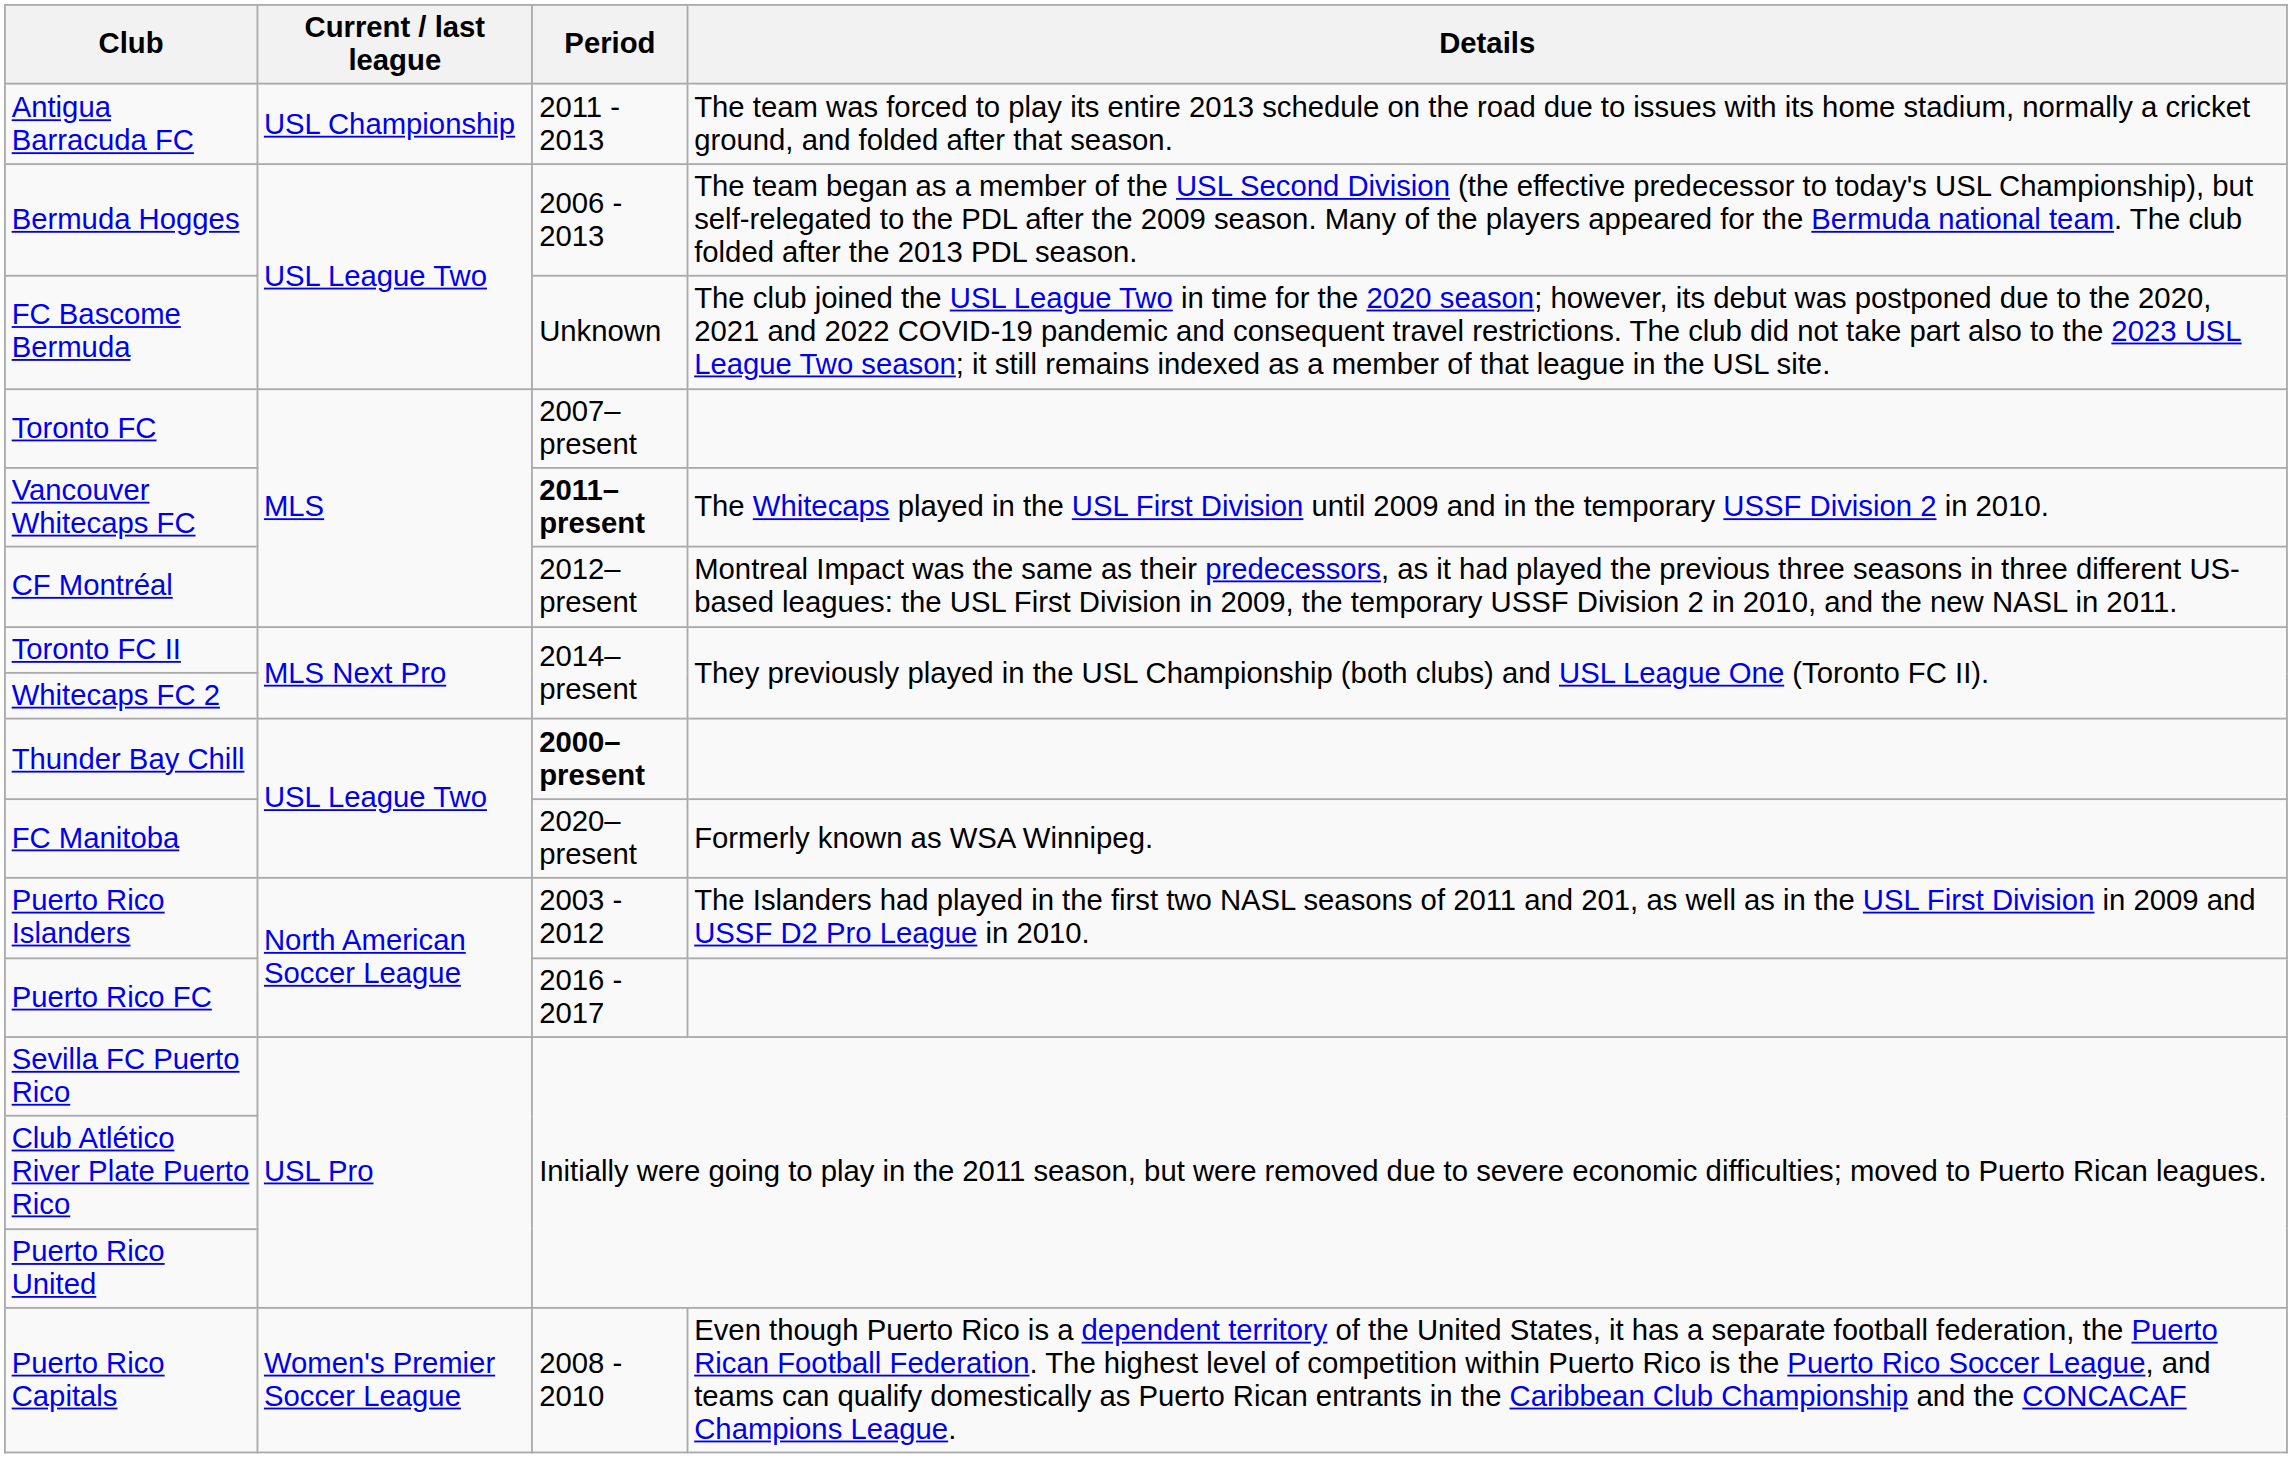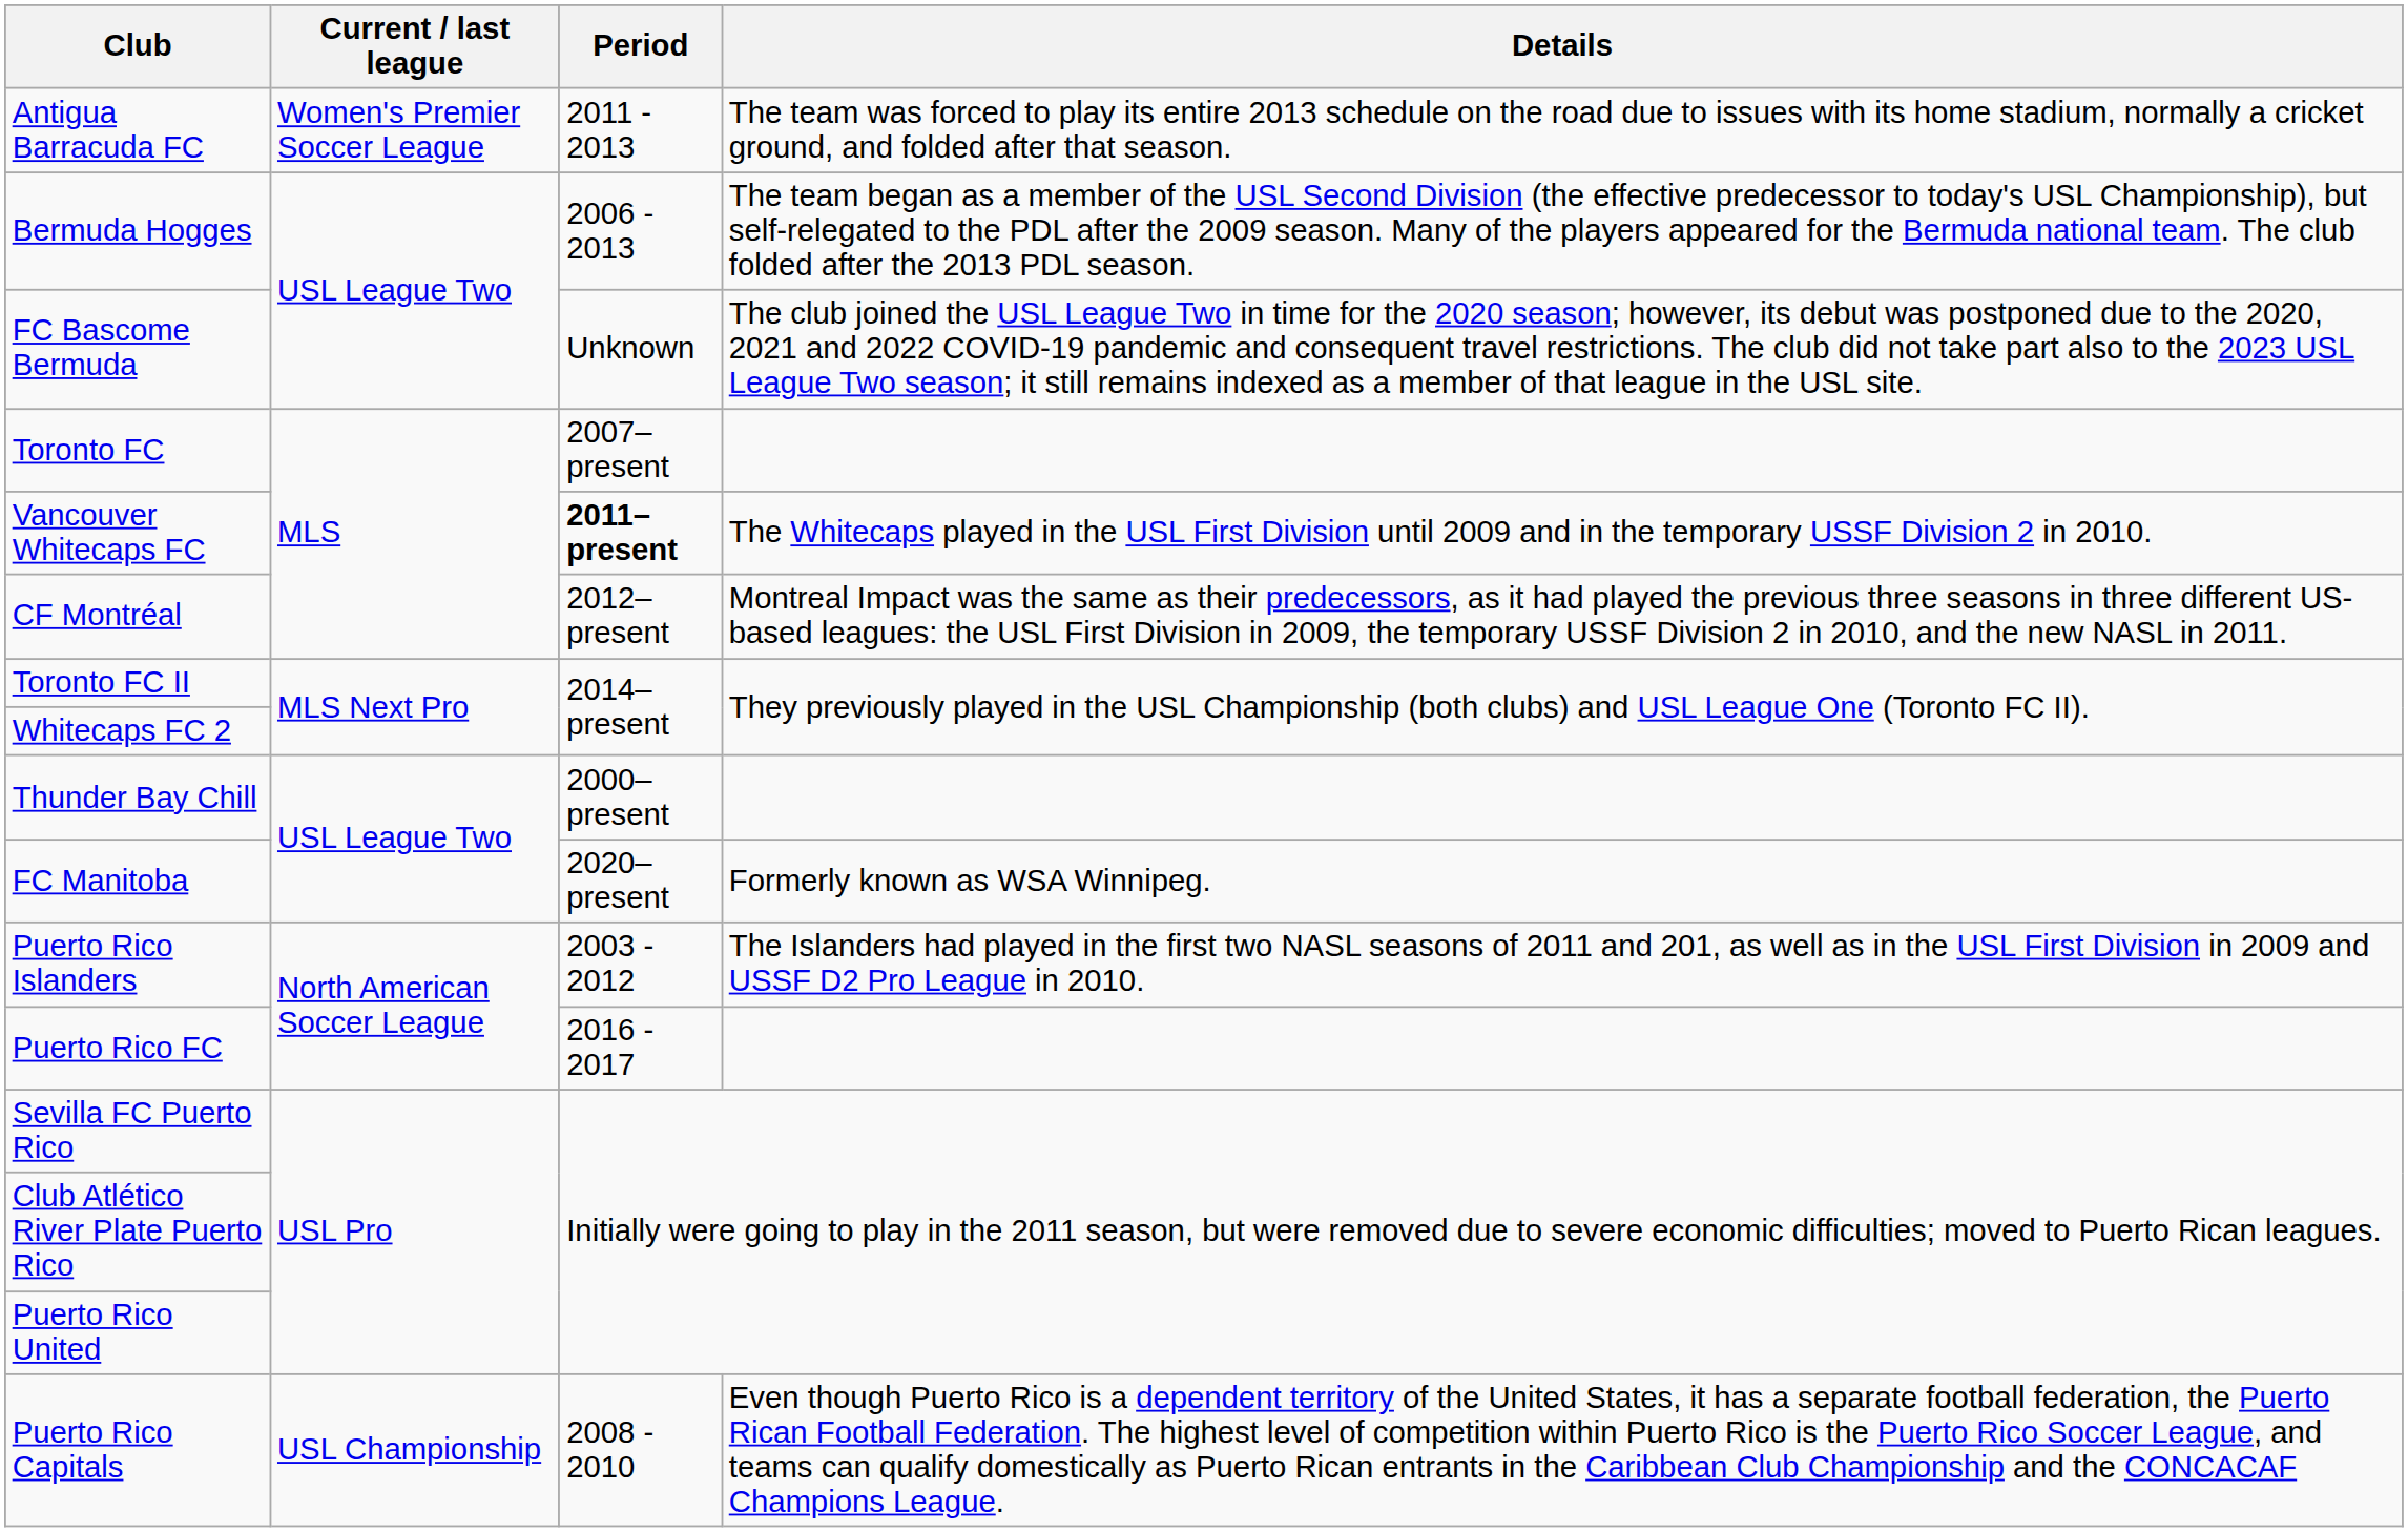 <table class="wikitable">
 <tr>
 <th>Club</th>
 <th>Current / last league</th>
 <th>Period</th>
 <th>Details</th>
 </tr>
 <tr>
 <td> <a href='#'>Antigua Barracuda FC</a></td>
-<td><a href='#'>USL Championship</a></td>
+<td><a href='#'>Women's Premier Soccer League</a></td>
 <td>2011 - 2013</td>
 <td>The team was forced to play its entire 2013 schedule on the road due to issues with its home stadium, normally a cricket ground, and folded after that season.</td>
 </tr>
 <tr>
 <td> <a href='#'>Bermuda Hogges</a></td>
 <td rowspan="2"><a href='#'>USL League Two</a></td>
 <td>2006 - 2013</td>
 <td>The team began as a member of the <a href='#'>USL Second Division</a> (the effective predecessor to today's USL Championship), but self-relegated to the PDL after the 2009 season. Many of the players appeared for the <a href='#'>Bermuda national team</a>. The club folded after the 2013 PDL season.</td>
 </tr>
 <tr>
 <td> <a href='#'>FC Bascome Bermuda</a></td>
 <td>Unknown</td>
 <td>The club joined the <a href='#'>USL League Two</a> in time for the <a href='#'>2020 season</a>; however, its debut was postponed due to the 2020, 2021 and 2022 COVID-19 pandemic and consequent travel restrictions. The club did not take part also to the <a href='#'>2023 USL League Two season</a>; it still remains indexed as a member of that league in the USL site.</td>
 </tr>
 <tr>
 <td> <a href='#'>Toronto FC</a></td>
 <td rowspan="3"><a href='#'>MLS</a></td>
 <td>2007–present</td>
 <td></td>
 </tr>
 <tr>
 <td> <a href='#'>Vancouver Whitecaps FC</a></td>
 <td><strong>2011–present</strong></td>
 <td>The <a href='#'>Whitecaps</a> played in the <a href='#'>USL First Division</a> until 2009 and in the temporary <a href='#'>USSF Division 2</a> in 2010.</td>
 </tr>
 <tr>
 <td> <a href='#'>CF Montréal</a></td>
 <td>2012–present</td>
 <td>Montreal Impact was the same as their <a href='#'>predecessors</a>, as it had played the previous three seasons in three different US-based leagues: the USL First Division in 2009, the temporary USSF Division 2 in 2010, and the new NASL in 2011.</td>
 </tr>
 <tr>
 <td> <a href='#'>Toronto FC II</a></td>
 <td rowspan="2"><a href='#'>MLS Next Pro</a></td>
 <td rowspan="2">2014–present</td>
 <td rowspan="2">They previously played in the USL Championship (both clubs) and <a href='#'>USL League One</a> (Toronto FC II).</td>
 </tr>
 <tr>
 <td> <a href='#'>Whitecaps FC 2</a></td>
 </tr>
 <tr>
 <td> <a href='#'>Thunder Bay Chill</a></td>
 <td rowspan="2"><a href='#'>USL League Two</a></td>
-<td><strong>2000–present</strong></td>
+<td>2000–present</td>
 <td></td>
 </tr>
 <tr>
 <td> <a href='#'>FC Manitoba</a></td>
 <td>2020–present</td>
 <td>Formerly known as WSA Winnipeg.</td>
 </tr>
 <tr>
 <td> <a href='#'>Puerto Rico Islanders</a></td>
 <td rowspan="2"><a href='#'>North American Soccer League</a></td>
 <td>2003 - 2012</td>
 <td>The Islanders had played in the first two NASL seasons of 2011 and 201, as well as in the <a href='#'>USL First Division</a> in 2009 and <a href='#'>USSF D2 Pro League</a> in 2010.</td>
 </tr>
 <tr>
 <td> <a href='#'>Puerto Rico FC</a></td>
 <td>2016 - 2017</td>
 <td></td>
 </tr>
 <tr>
 <td> <a href='#'>Sevilla FC Puerto Rico</a></td>
 <td rowspan="3"><a href='#'>USL Pro</a></td>
 <td colspan="2" rowspan="3">Initially were going to play in the 2011 season, but were removed due to severe economic difficulties; moved to Puerto Rican leagues.</td>
 </tr>
 <tr>
 <td> <a href='#'>Club Atlético River Plate Puerto Rico</a></td>
 </tr>
 <tr>
 <td> <a href='#'>Puerto Rico United</a></td>
 </tr>
 <tr>
 <td> <a href='#'>Puerto Rico Capitals</a></td>
-<td><a href='#'>Women's Premier Soccer League</a></td>
+<td><a href='#'>USL Championship</a></td>
 <td>2008 - 2010</td>
 <td>Even though Puerto Rico is a <a href='#'>dependent territory</a> of the United States, it has a separate football federation, the <a href='#'>Puerto Rican Football Federation</a>. The highest level of competition within Puerto Rico is the <a href='#'>Puerto Rico Soccer League</a>, and teams can qualify domestically as Puerto Rican entrants in the <a href='#'>Caribbean Club Championship</a> and the <a href='#'>CONCACAF Champions League</a>.</td>
 </tr>
 </table>
